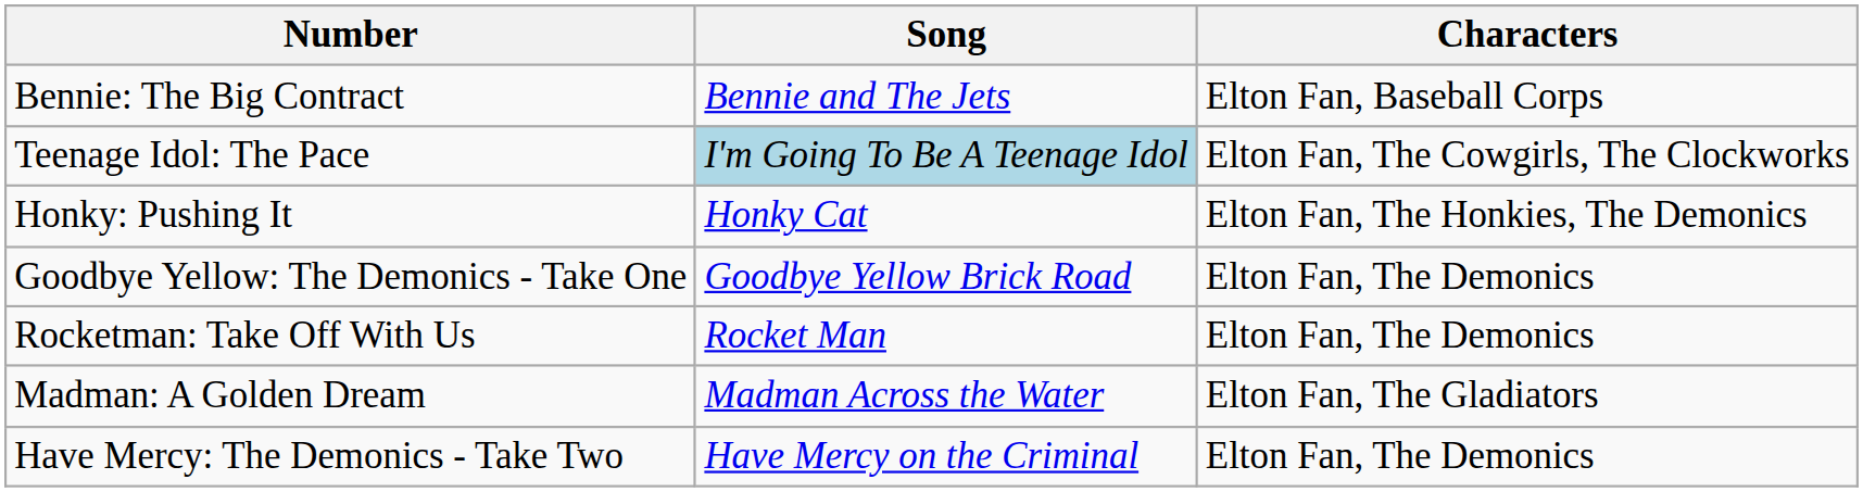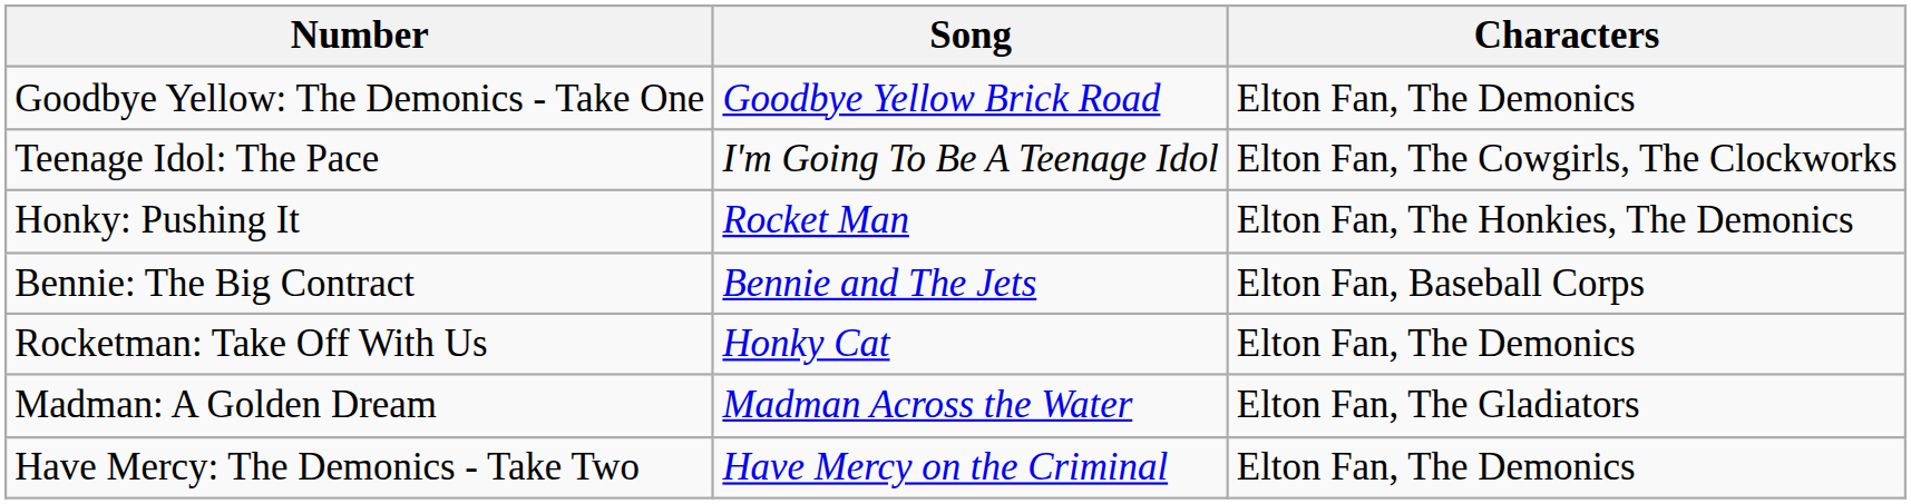 <table class="wikitable">
 <tr>
 <th>Number</th>
 <th>Song</th>
 <th>Characters</th>
 </tr>
 <tr>
+<td>Goodbye Yellow: The Demonics - Take One</td>
+<td><a href='#'><em>Goodbye Yellow Brick Road</em></a></td>
+<td>Elton Fan, The Demonics</td>
+</tr>
+<tr>
+<td>Teenage Idol: The Pace</td>
+<td><em>I'm Going To Be A Teenage Idol</em></td>
+<td>Elton Fan, The Cowgirls, The Clockworks</td>
+</tr>
+<tr>
+<td>Honky: Pushing It</td>
+<td><a href='#'><em>Rocket Man</em></a></td>
+<td>Elton Fan, The Honkies, The Demonics</td>
+</tr>
+<tr>
 <td>Bennie: The Big Contract</td>
 <td><a href='#'><em>Bennie and The Jets</em></a></td>
 <td>Elton Fan, Baseball Corps</td>
 </tr>
 <tr>
-<td>Teenage Idol: The Pace</td>
-<td style="background: lightblue;"><em>I'm Going To Be A Teenage Idol</em></td>
-<td>Elton Fan, The Cowgirls, The Clockworks</td>
-</tr>
-<tr>
-<td>Honky: Pushing It</td>
+<td>Rocketman: Take Off With Us</td>
 <td><em><a href='#'>Honky Cat</a></em></td>
-<td>Elton Fan, The Honkies, The Demonics</td>
-</tr>
-<tr>
-<td>Goodbye Yellow: The Demonics - Take One</td>
-<td><a href='#'><em>Goodbye Yellow Brick Road</em></a></td>
-<td>Elton Fan, The Demonics</td>
-</tr>
-<tr>
-<td>Rocketman: Take Off With Us</td>
-<td><a href='#'><em>Rocket Man</em></a></td>
 <td>Elton Fan, The Demonics</td>
 </tr>
 <tr>
 <td>Madman: A Golden Dream</td>
 <td><em><a href='#'>Madman Across the Water</a></em></td>
 <td>Elton Fan, The Gladiators</td>
 </tr>
 <tr>
 <td>Have Mercy: The Demonics - Take Two</td>
 <td><em><a href='#'>Have Mercy on the Criminal</a></em></td>
 <td>Elton Fan, The Demonics</td>
 </tr>
 </table>
